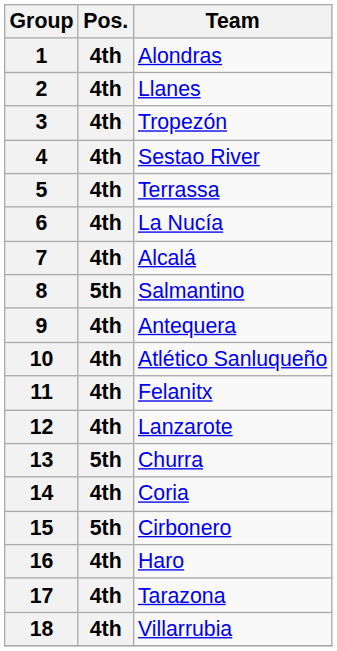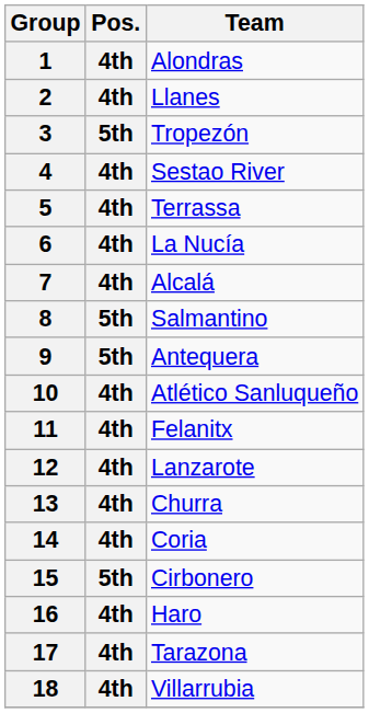 <table class="wikitable">
 <tr>
 <th>Group</th>
 <th>Pos.</th>
 <th>Team</th>
 </tr>
 <tr>
 <th>1</th>
 <th>4th</th>
 <td><a href='#'>Alondras</a></td>
 </tr>
 <tr>
 <th>2</th>
 <th>4th</th>
 <td><a href='#'>Llanes</a></td>
 </tr>
 <tr>
 <th>3</th>
-<th>4th</th>
+<th>5th</th>
 <td><a href='#'>Tropezón</a></td>
 </tr>
 <tr>
 <th>4</th>
 <th>4th</th>
 <td><a href='#'>Sestao River</a></td>
 </tr>
 <tr>
 <th>5</th>
 <th>4th</th>
 <td><a href='#'>Terrassa</a></td>
 </tr>
 <tr>
 <th>6</th>
 <th>4th</th>
 <td><a href='#'>La Nucía</a></td>
 </tr>
 <tr>
 <th>7</th>
 <th>4th</th>
 <td><a href='#'>Alcalá</a></td>
 </tr>
 <tr>
 <th>8</th>
 <th>5th</th>
 <td><a href='#'>Salmantino</a></td>
 </tr>
 <tr>
 <th>9</th>
-<th>4th</th>
+<th>5th</th>
 <td><a href='#'>Antequera</a></td>
 </tr>
 <tr>
 <th>10</th>
 <th>4th</th>
 <td><a href='#'>Atlético Sanluqueño</a></td>
 </tr>
 <tr>
 <th>11</th>
 <th>4th</th>
 <td><a href='#'>Felanitx</a></td>
 </tr>
 <tr>
 <th>12</th>
 <th>4th</th>
 <td><a href='#'>Lanzarote</a></td>
 </tr>
 <tr>
 <th>13</th>
-<th>5th</th>
+<th>4th</th>
 <td><a href='#'>Churra</a></td>
 </tr>
 <tr>
 <th>14</th>
 <th>4th</th>
 <td><a href='#'>Coria</a></td>
 </tr>
 <tr>
 <th>15</th>
 <th>5th</th>
 <td><a href='#'>Cirbonero</a></td>
 </tr>
 <tr>
 <th>16</th>
 <th>4th</th>
 <td><a href='#'>Haro</a></td>
 </tr>
 <tr>
 <th>17</th>
 <th>4th</th>
 <td><a href='#'>Tarazona</a></td>
 </tr>
 <tr>
 <th>18</th>
 <th>4th</th>
 <td><a href='#'>Villarrubia</a></td>
 </tr>
 <tr>
 </tr>
 </table>
